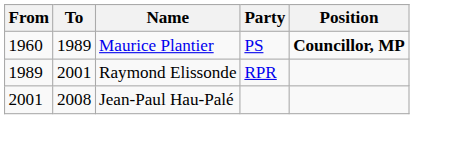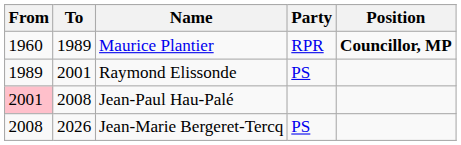 <table class="wikitable">
 <tr>
 <th>From</th>
 <th>To</th>
 <th>Name</th>
 <th>Party</th>
 <th>Position</th>
 </tr>
 <tr>
 <td>1960</td>
 <td>1989</td>
 <td><a href='#'>Maurice Plantier</a></td>
-<td><a href='#'>PS</a></td>
+<td><a href='#'>RPR</a></td>
 <td><strong>Councillor, MP</strong></td>
 </tr>
 <tr>
 <td>1989</td>
 <td>2001</td>
 <td>Raymond Elissonde</td>
-<td><a href='#'>RPR</a></td>
+<td><a href='#'>PS</a></td>
 <td></td>
 </tr>
 <tr>
-<td>2001</td>
+<td style="background: pink;">2001</td>
 <td>2008</td>
 <td>Jean-Paul Hau-Palé</td>
 <td></td>
 <td></td>
 </tr>
+<tr>
+<td>2008</td>
+<td>2026</td>
+<td>Jean-Marie Bergeret-Tercq</td>
+<td><a href='#'>PS</a></td>
+<td></td>
+</tr>
 </table>
